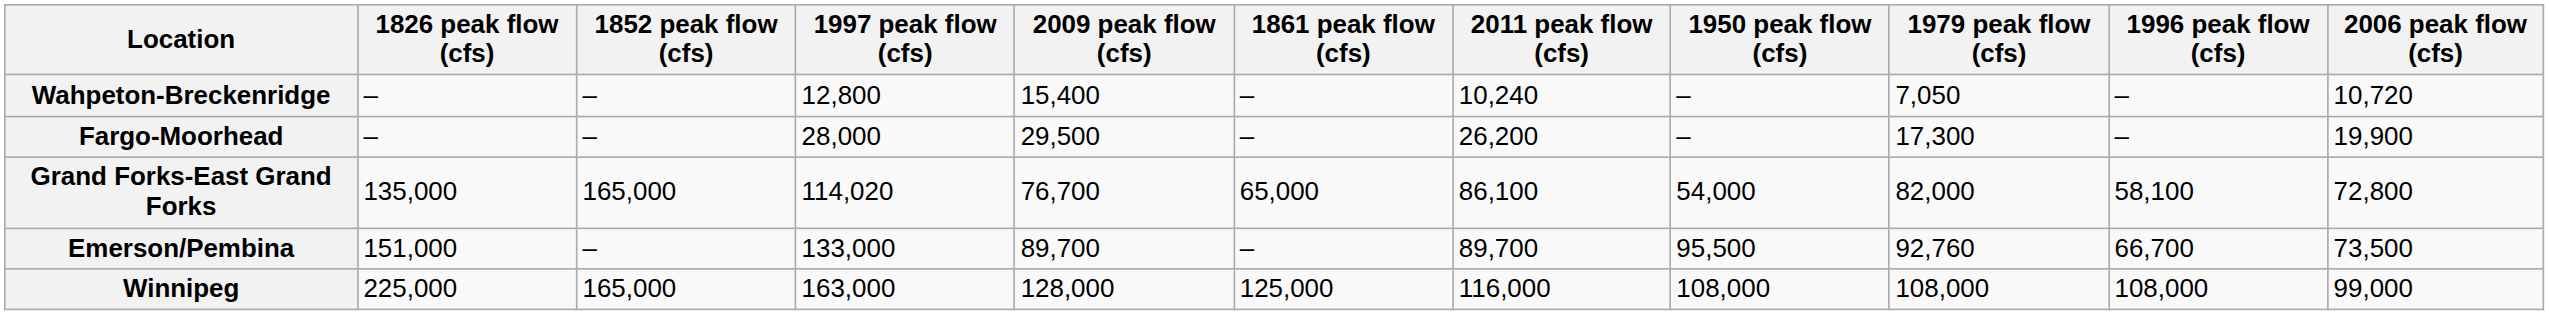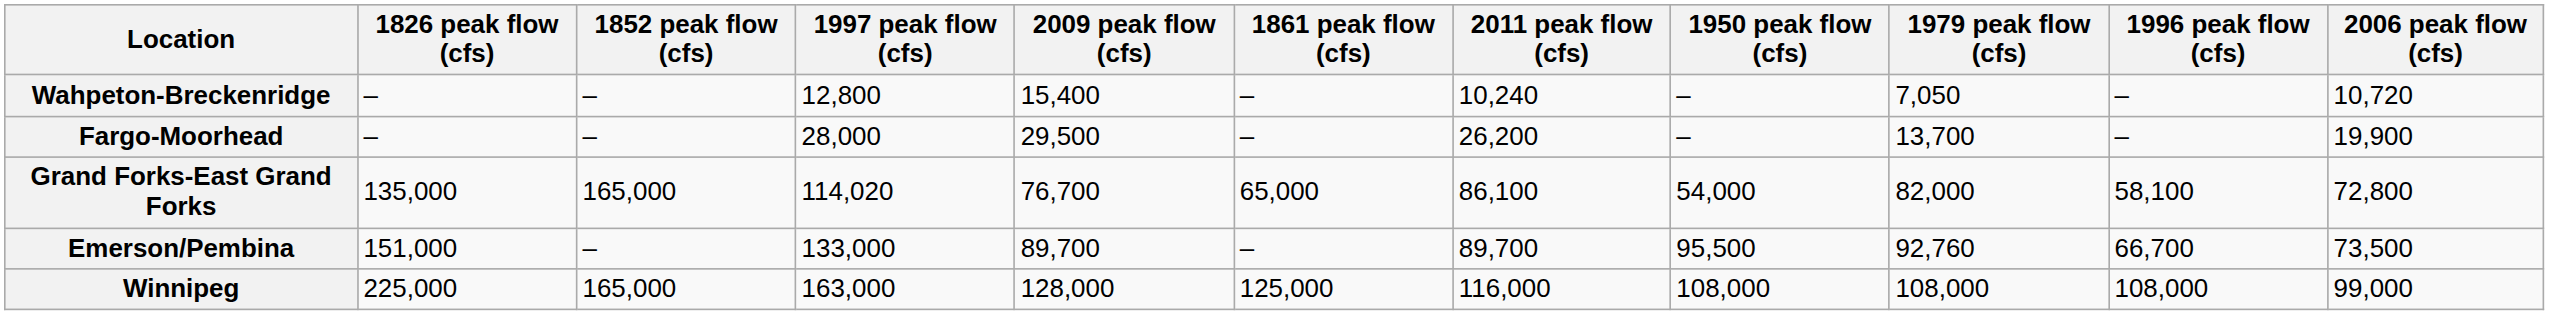 <table class="wikitable">
 <tr>
 <th>Location</th>
 <th>1826 peak flow (cfs)</th>
 <th>1852 peak flow (cfs)</th>
 <th>1997 peak flow (cfs)</th>
 <th>2009 peak flow (cfs)</th>
 <th>1861 peak flow (cfs)</th>
 <th>2011 peak flow (cfs)</th>
 <th>1950 peak flow (cfs)</th>
 <th>1979 peak flow (cfs)</th>
 <th>1996 peak flow (cfs)</th>
 <th>2006 peak flow (cfs)</th>
 </tr>
 <tr>
 <th>Wahpeton-Breckenridge</th>
 <td>–</td>
 <td>–</td>
 <td>12,800</td>
 <td>15,400</td>
 <td>–</td>
 <td>10,240</td>
 <td>–</td>
 <td>7,050</td>
 <td>–</td>
 <td>10,720</td>
 </tr>
 <tr>
 <th>Fargo-Moorhead</th>
 <td>–</td>
 <td>–</td>
 <td>28,000</td>
 <td>29,500</td>
 <td>–</td>
 <td>26,200</td>
 <td>–</td>
-<td>17,300</td>
+<td>13,700</td>
 <td>–</td>
 <td>19,900</td>
 </tr>
 <tr>
 <th>Grand Forks-East Grand Forks</th>
 <td>135,000</td>
 <td>165,000</td>
 <td>114,020</td>
 <td>76,700</td>
 <td>65,000</td>
 <td>86,100</td>
 <td>54,000</td>
 <td>82,000</td>
 <td>58,100</td>
 <td>72,800</td>
 </tr>
 <tr>
 <th>Emerson/Pembina</th>
 <td>151,000</td>
 <td>–</td>
 <td>133,000</td>
 <td>89,700</td>
 <td>–</td>
 <td>89,700</td>
 <td>95,500</td>
 <td>92,760</td>
 <td>66,700</td>
 <td>73,500</td>
 </tr>
 <tr>
 <th>Winnipeg</th>
 <td>225,000</td>
 <td>165,000</td>
 <td>163,000</td>
 <td>128,000</td>
 <td>125,000</td>
 <td>116,000</td>
 <td>108,000</td>
 <td>108,000</td>
 <td>108,000</td>
 <td>99,000</td>
 </tr>
 </table>
